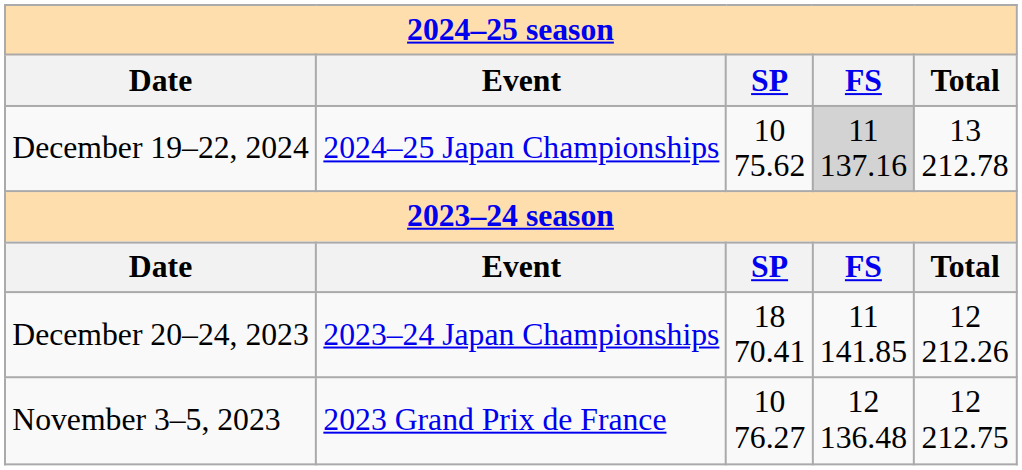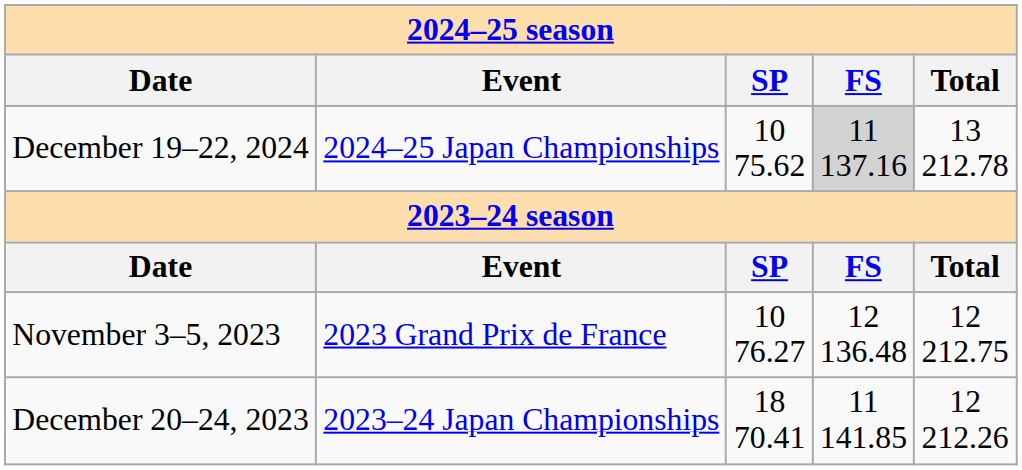 <table class="wikitable">
 <tr>
 <th colspan="5" style="background-color: #ffdead; " align="center"><a href='#'>2024–25 season</a></th>
 </tr>
 <tr>
 <th>Date</th>
 <th>Event</th>
 <th><a href='#'>SP</a></th>
 <th><a href='#'>FS</a></th>
 <th>Total</th>
 </tr>
 <tr>
 <td>December 19–22, 2024</td>
 <td><a href='#'>2024–25 Japan Championships</a></td>
 <td align=center>10 <br> 75.62</td>
 <td align=center style="background: lightgrey;">11 <br> 137.16</td>
 <td align=center>13 <br> 212.78</td>
 </tr>
 <tr>
 <th style="background-color: #ffdead; " colspan=5 align=center><a href='#'>2023–24 season</a></th>
 </tr>
 <tr>
 <th>Date</th>
 <th>Event</th>
 <th><a href='#'>SP</a></th>
 <th><a href='#'>FS</a></th>
 <th>Total</th>
 </tr>
 <tr>
+<td>November 3–5, 2023</td>
+<td><a href='#'>2023 Grand Prix de France</a></td>
+<td align=center>10 <br> 76.27</td>
+<td align=center>12 <br> 136.48</td>
+<td align=center>12 <br> 212.75</td>
+</tr>
+<tr>
 <td>December 20–24, 2023</td>
 <td><a href='#'>2023–24 Japan Championships</a></td>
 <td align=center>18 <br> 70.41</td>
 <td align=center>11 <br> 141.85</td>
 <td align=center>12 <br> 212.26</td>
 </tr>
-<tr>
-<td>November 3–5, 2023</td>
-<td><a href='#'>2023 Grand Prix de France</a></td>
-<td align=center>10 <br> 76.27</td>
-<td align=center>12 <br> 136.48</td>
-<td align=center>12 <br> 212.75</td>
-</tr>
 </table>
